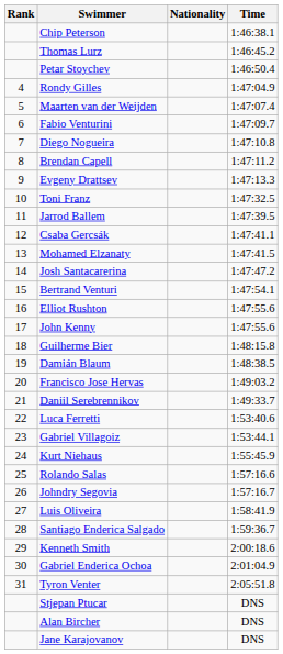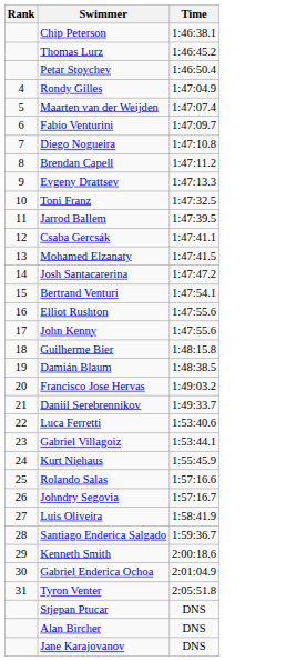 <table class="wikitable" border="1" style="text-align:center">
 <tr>
 <th>Rank</th>
 <th>Swimmer</th>
-<th>Nationality</th>
 <th>Time</th>
 </tr>
 <tr>
 <td></td>
 <td align=left><a href='#'>Chip Peterson</a></td>
-<td align=left></td>
 <td>1:46:38.1</td>
 </tr>
 <tr>
 <td></td>
 <td align=left><a href='#'>Thomas Lurz</a></td>
-<td align=left></td>
 <td>1:46:45.2</td>
 </tr>
 <tr>
 <td></td>
 <td align=left><a href='#'>Petar Stoychev</a></td>
-<td align=left></td>
 <td>1:46:50.4</td>
 </tr>
 <tr>
 <td>4</td>
 <td align=left><a href='#'>Rondy Gilles</a></td>
-<td align=left></td>
 <td>1:47:04.9</td>
 </tr>
 <tr>
 <td>5</td>
 <td align=left><a href='#'>Maarten van der Weijden</a></td>
-<td align=left></td>
 <td>1:47:07.4</td>
 </tr>
 <tr>
 <td>6</td>
 <td align=left><a href='#'>Fabio Venturini</a></td>
-<td align=left></td>
 <td>1:47:09.7</td>
 </tr>
 <tr>
 <td>7</td>
 <td align=left><a href='#'>Diego Nogueira</a></td>
-<td align=left></td>
 <td>1:47:10.8</td>
 </tr>
 <tr>
 <td>8</td>
 <td align=left><a href='#'>Brendan Capell</a></td>
-<td align=left></td>
 <td>1:47:11.2</td>
 </tr>
 <tr>
 <td>9</td>
 <td align=left><a href='#'>Evgeny Drattsev</a></td>
-<td align=left></td>
 <td>1:47:13.3</td>
 </tr>
 <tr>
 <td>10</td>
 <td align=left><a href='#'>Toni Franz</a></td>
-<td align=left></td>
 <td>1:47:32.5</td>
 </tr>
 <tr>
 <td>11</td>
 <td align=left><a href='#'>Jarrod Ballem</a></td>
-<td align=left></td>
 <td>1:47:39.5</td>
 </tr>
 <tr>
 <td>12</td>
 <td align=left><a href='#'>Csaba Gercsák</a></td>
-<td align=left></td>
 <td>1:47:41.1</td>
 </tr>
 <tr>
 <td>13</td>
 <td align=left><a href='#'>Mohamed Elzanaty</a></td>
-<td align=left></td>
 <td>1:47:41.5</td>
 </tr>
 <tr>
 <td>14</td>
 <td align=left><a href='#'>Josh Santacarerina</a></td>
-<td align=left></td>
 <td>1:47:47.2</td>
 </tr>
 <tr>
 <td>15</td>
 <td align=left><a href='#'>Bertrand Venturi</a></td>
-<td align=left></td>
 <td>1:47:54.1</td>
 </tr>
 <tr>
 <td>16</td>
 <td align=left><a href='#'>Elliot Rushton</a></td>
-<td align=left></td>
 <td>1:47:55.6</td>
 </tr>
 <tr>
 <td>17</td>
 <td align=left><a href='#'>John Kenny</a></td>
-<td align=left></td>
 <td>1:47:55.6</td>
 </tr>
 <tr>
 <td>18</td>
 <td align=left><a href='#'>Guilherme Bier</a></td>
-<td align=left></td>
 <td>1:48:15.8</td>
 </tr>
 <tr>
 <td>19</td>
 <td align=left><a href='#'>Damián Blaum</a></td>
-<td align=left></td>
 <td>1:48:38.5</td>
 </tr>
 <tr>
 <td>20</td>
 <td align=left><a href='#'>Francisco Jose Hervas</a></td>
-<td align=left></td>
 <td>1:49:03.2</td>
 </tr>
 <tr>
 <td>21</td>
 <td align=left><a href='#'>Daniil Serebrennikov</a></td>
-<td align=left></td>
 <td>1:49:33.7</td>
 </tr>
 <tr>
 <td>22</td>
 <td align=left><a href='#'>Luca Ferretti</a></td>
-<td align=left></td>
 <td>1:53:40.6</td>
 </tr>
 <tr>
 <td>23</td>
 <td align=left><a href='#'>Gabriel Villagoiz</a></td>
-<td align=left></td>
 <td>1:53:44.1</td>
 </tr>
 <tr>
 <td>24</td>
 <td align=left><a href='#'>Kurt Niehaus</a></td>
-<td align=left></td>
 <td>1:55:45.9</td>
 </tr>
 <tr>
 <td>25</td>
 <td align=left><a href='#'>Rolando Salas</a></td>
-<td align=left></td>
 <td>1:57:16.6</td>
 </tr>
 <tr>
 <td>26</td>
 <td align=left><a href='#'>Johndry Segovia</a></td>
-<td align=left></td>
 <td>1:57:16.7</td>
 </tr>
 <tr>
 <td>27</td>
 <td align=left><a href='#'>Luis Oliveira</a></td>
-<td align=left></td>
 <td>1:58:41.9</td>
 </tr>
 <tr>
 <td>28</td>
 <td align=left><a href='#'>Santiago Enderica Salgado</a></td>
-<td align=left></td>
 <td>1:59:36.7</td>
 </tr>
 <tr>
 <td>29</td>
 <td align=left><a href='#'>Kenneth Smith</a></td>
-<td align=left></td>
 <td>2:00:18.6</td>
 </tr>
 <tr>
 <td>30</td>
 <td align=left><a href='#'>Gabriel Enderica Ochoa</a></td>
-<td align=left></td>
 <td>2:01:04.9</td>
 </tr>
 <tr>
 <td>31</td>
 <td align=left><a href='#'>Tyron Venter</a></td>
-<td align=left></td>
 <td>2:05:51.8</td>
 </tr>
 <tr>
 <td></td>
 <td align=left><a href='#'>Stjepan Ptucar</a></td>
-<td align=left></td>
 <td>DNS</td>
 </tr>
 <tr>
 <td></td>
 <td align=left><a href='#'>Alan Bircher</a></td>
-<td align=left></td>
 <td>DNS</td>
 </tr>
 <tr>
 <td></td>
 <td align=left><a href='#'>Jane Karajovanov</a></td>
-<td align=left></td>
 <td>DNS</td>
 </tr>
 </table>
